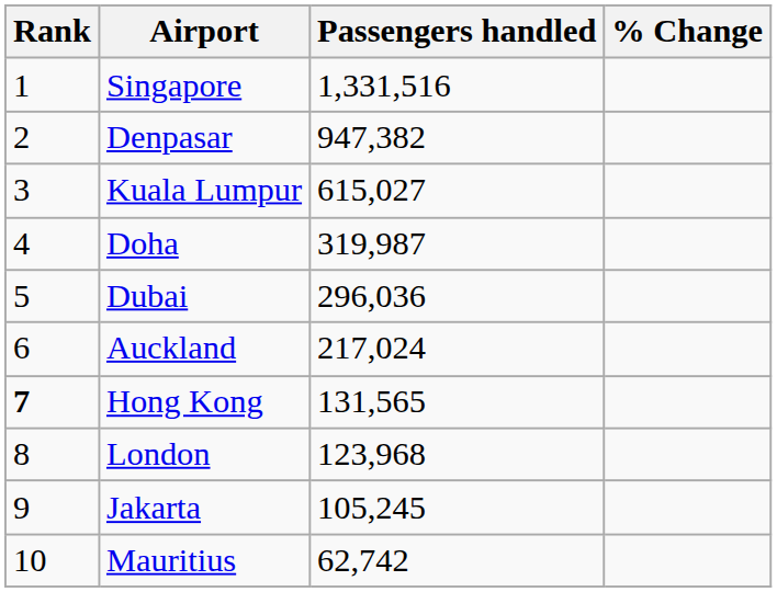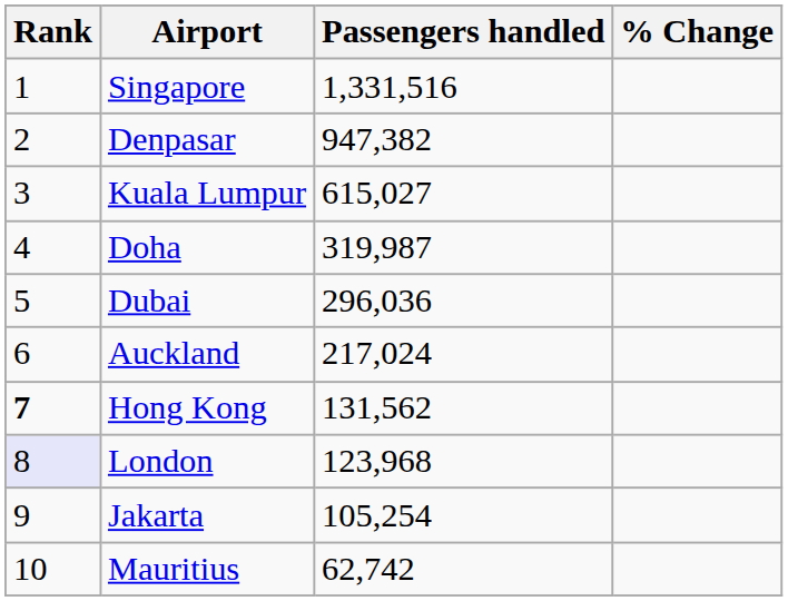 <table class="wikitable sortable" width= align=>
 <tr style="background:lightgrey;">
 <th>Rank</th>
 <th>Airport</th>
 <th>Passengers handled</th>
 <th>%  Change</th>
 </tr>
 <tr>
 <td>1</td>
 <td><a href='#'>Singapore</a></td>
 <td>1,331,516</td>
 <td> </td>
 </tr>
 <tr>
 <td>2</td>
 <td><a href='#'>Denpasar</a></td>
 <td>947,382</td>
 <td> </td>
 </tr>
 <tr>
 <td>3</td>
 <td><a href='#'>Kuala Lumpur</a></td>
 <td>615,027</td>
 <td> </td>
 </tr>
 <tr>
 <td>4</td>
 <td><a href='#'>Doha</a></td>
 <td>319,987</td>
 <td> </td>
 </tr>
 <tr>
 <td>5</td>
 <td><a href='#'>Dubai</a></td>
 <td>296,036</td>
 <td> </td>
 </tr>
 <tr>
 <td>6</td>
 <td><a href='#'>Auckland</a></td>
 <td>217,024</td>
 <td> </td>
 </tr>
 <tr>
 <td><strong>7</strong></td>
 <td><a href='#'>Hong Kong</a></td>
-<td>131,565</td>
+<td>131,562</td>
 <td> </td>
 </tr>
 <tr>
-<td>8</td>
+<td style="background: lavender;">8</td>
 <td><a href='#'>London</a></td>
 <td>123,968</td>
 <td> </td>
 </tr>
 <tr>
 <td>9</td>
 <td><a href='#'>Jakarta</a></td>
-<td>105,245</td>
+<td>105,254</td>
 <td> </td>
 </tr>
 <tr>
 <td>10</td>
 <td><a href='#'>Mauritius</a></td>
 <td>62,742</td>
 <td> </td>
 </tr>
 </table>
